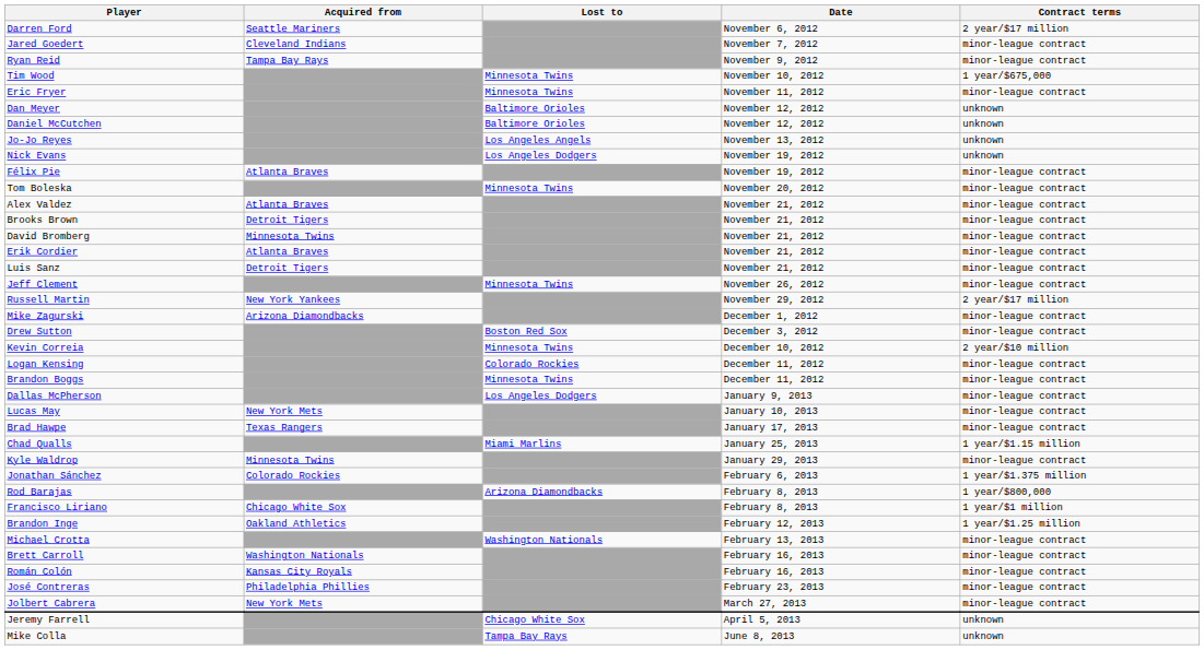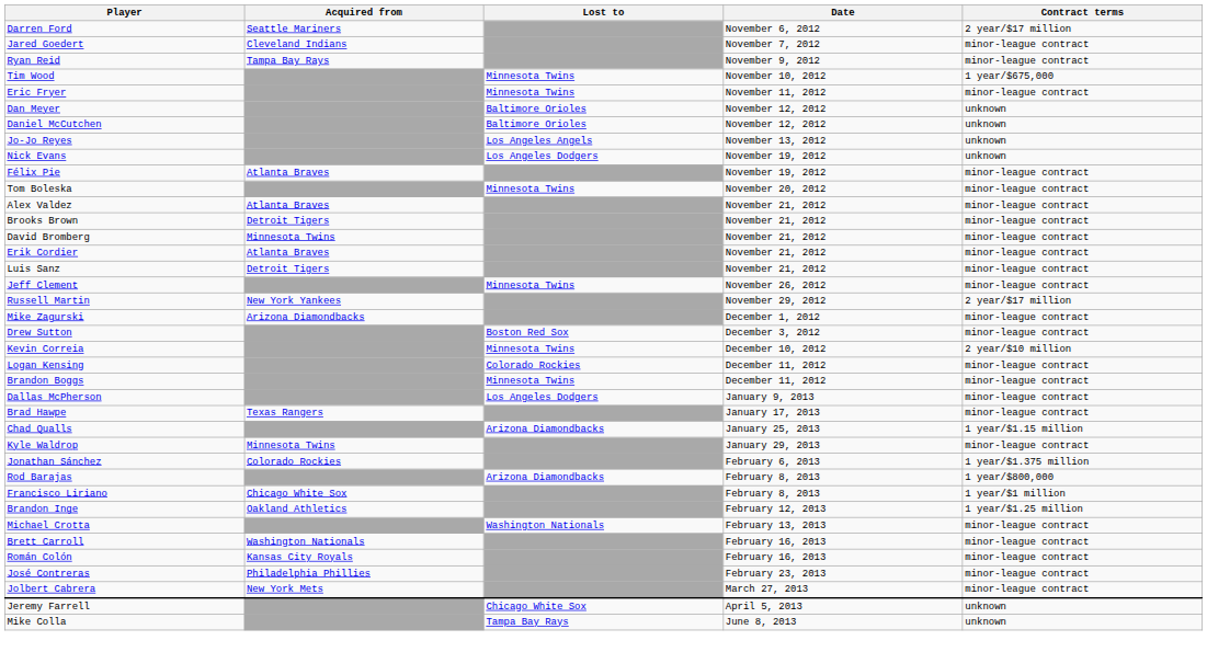 <table class="wikitable" style="width:100%;">
 <tr style="text-align:center; background:#ddd;">
 <th style="width:20%;">Player</th>
 <th style="width:20%;">Acquired from</th>
 <th style="width:20%;">Lost to</th>
 <th style="width:20%;">Date</th>
 <th style="width:20%;">Contract terms</th>
 </tr>
 <tr>
 <td><a href='#'>Darren Ford</a></td>
 <td><a href='#'>Seattle Mariners</a></td>
 <td style="background:darkgray;"></td>
 <td>November 6, 2012</td>
 <td>2 year/$17 million</td>
 </tr>
 <tr>
 <td><a href='#'>Jared Goedert</a></td>
 <td><a href='#'>Cleveland Indians</a></td>
 <td style="background:darkgray;"></td>
 <td>November 7, 2012</td>
 <td>minor-league contract</td>
 </tr>
 <tr>
 <td><a href='#'>Ryan Reid</a></td>
 <td><a href='#'>Tampa Bay Rays</a></td>
 <td style="background:darkgray;"></td>
 <td>November 9, 2012</td>
 <td>minor-league contract</td>
 </tr>
 <tr>
 <td><a href='#'>Tim Wood</a></td>
 <td style="background:darkgray;"></td>
 <td><a href='#'>Minnesota Twins</a></td>
 <td>November 10, 2012</td>
 <td>1 year/$675,000</td>
 </tr>
 <tr>
 <td><a href='#'>Eric Fryer</a></td>
 <td style="background:darkgray;"></td>
 <td><a href='#'>Minnesota Twins</a></td>
 <td>November 11, 2012</td>
 <td>minor-league contract</td>
 </tr>
 <tr>
 <td><a href='#'>Dan Meyer</a></td>
 <td style="background:darkgray;"></td>
 <td><a href='#'>Baltimore Orioles</a></td>
 <td>November 12, 2012</td>
 <td>unknown</td>
 </tr>
 <tr>
 <td><a href='#'>Daniel McCutchen</a></td>
 <td style="background:darkgray;"></td>
 <td><a href='#'>Baltimore Orioles</a></td>
 <td>November 12, 2012</td>
 <td>unknown</td>
 </tr>
 <tr>
 <td><a href='#'>Jo-Jo Reyes</a></td>
 <td style="background:darkgray;"></td>
 <td><a href='#'>Los Angeles Angels</a></td>
 <td>November 13, 2012</td>
 <td>unknown</td>
 </tr>
 <tr>
 <td><a href='#'>Nick Evans</a></td>
 <td style="background:darkgray;"></td>
 <td><a href='#'>Los Angeles Dodgers</a></td>
 <td>November 19, 2012</td>
 <td>unknown</td>
 </tr>
 <tr>
 <td><a href='#'>Félix Pie</a></td>
 <td><a href='#'>Atlanta Braves</a></td>
 <td style="background:darkgray;"></td>
 <td>November 19, 2012</td>
 <td>minor-league contract</td>
 </tr>
 <tr>
 <td>Tom Boleska</td>
 <td style="background:darkgray;"></td>
 <td><a href='#'>Minnesota Twins</a></td>
 <td>November 20, 2012</td>
 <td>minor-league contract</td>
 </tr>
 <tr>
 <td>Alex Valdez</td>
 <td><a href='#'>Atlanta Braves</a></td>
 <td style="background:darkgray;"></td>
 <td>November 21, 2012</td>
 <td>minor-league contract</td>
 </tr>
 <tr>
 <td>Brooks Brown</td>
 <td><a href='#'>Detroit Tigers</a></td>
 <td style="background:darkgray;"></td>
 <td>November 21, 2012</td>
 <td>minor-league contract</td>
 </tr>
 <tr>
 <td>David Bromberg</td>
 <td><a href='#'>Minnesota Twins</a></td>
 <td style="background:darkgray;"></td>
 <td>November 21, 2012</td>
 <td>minor-league contract</td>
 </tr>
 <tr>
 <td><a href='#'>Erik Cordier</a></td>
 <td><a href='#'>Atlanta Braves</a></td>
 <td style="background:darkgray;"></td>
 <td>November 21, 2012</td>
 <td>minor-league contract</td>
 </tr>
 <tr>
 <td>Luis Sanz</td>
 <td><a href='#'>Detroit Tigers</a></td>
 <td style="background:darkgray;"></td>
 <td>November 21, 2012</td>
 <td>minor-league contract</td>
 </tr>
 <tr>
 <td><a href='#'>Jeff Clement</a></td>
 <td style="background:darkgray;"></td>
 <td><a href='#'>Minnesota Twins</a></td>
 <td>November 26, 2012</td>
 <td>minor-league contract</td>
 </tr>
 <tr>
 <td><a href='#'>Russell Martin</a></td>
 <td><a href='#'>New York Yankees</a></td>
 <td style="background:darkgray;"></td>
 <td>November 29, 2012</td>
 <td>2 year/$17 million</td>
 </tr>
 <tr>
 <td><a href='#'>Mike Zagurski</a></td>
 <td><a href='#'>Arizona Diamondbacks</a></td>
 <td style="background:darkgray;"></td>
 <td>December 1, 2012</td>
 <td>minor-league contract</td>
 </tr>
 <tr>
 <td><a href='#'>Drew Sutton</a></td>
 <td style="background:darkgray;"></td>
 <td><a href='#'>Boston Red Sox</a></td>
 <td>December 3, 2012</td>
 <td>minor-league contract</td>
 </tr>
 <tr>
 <td><a href='#'>Kevin Correia</a></td>
 <td style="background:darkgray;"></td>
 <td><a href='#'>Minnesota Twins</a></td>
 <td>December 10, 2012</td>
 <td>2 year/$10 million</td>
 </tr>
 <tr>
 <td><a href='#'>Logan Kensing</a></td>
 <td style="background:darkgray;"></td>
 <td><a href='#'>Colorado Rockies</a></td>
 <td>December 11, 2012</td>
 <td>minor-league contract</td>
 </tr>
 <tr>
 <td><a href='#'>Brandon Boggs</a></td>
 <td style="background:darkgray;"></td>
 <td><a href='#'>Minnesota Twins</a></td>
 <td>December 11, 2012</td>
 <td>minor-league contract</td>
 </tr>
 <tr>
 <td><a href='#'>Dallas McPherson</a></td>
 <td style="background:darkgray;"></td>
 <td><a href='#'>Los Angeles Dodgers</a></td>
 <td>January 9, 2013</td>
 <td>minor-league contract</td>
 </tr>
 <tr>
-<td><a href='#'>Lucas May</a></td>
-<td><a href='#'>New York Mets</a></td>
-<td style="background:darkgray;"></td>
-<td>January 10, 2013</td>
-<td>minor-league contract</td>
-</tr>
-<tr>
 <td><a href='#'>Brad Hawpe</a></td>
 <td><a href='#'>Texas Rangers</a></td>
 <td style="background:darkgray;"></td>
 <td>January 17, 2013</td>
 <td>minor-league contract</td>
 </tr>
 <tr>
 <td><a href='#'>Chad Qualls</a></td>
 <td style="background:darkgray;"></td>
-<td><a href='#'>Miami Marlins</a></td>
+<td><a href='#'>Arizona Diamondbacks</a></td>
 <td>January 25, 2013</td>
 <td>1 year/$1.15 million</td>
 </tr>
 <tr>
 <td><a href='#'>Kyle Waldrop</a></td>
 <td><a href='#'>Minnesota Twins</a></td>
 <td style="background:darkgray;"></td>
 <td>January 29, 2013</td>
 <td>minor-league contract</td>
 </tr>
 <tr>
 <td><a href='#'>Jonathan Sánchez</a></td>
 <td><a href='#'>Colorado Rockies</a></td>
 <td style="background:darkgray;"></td>
 <td>February 6, 2013</td>
 <td>1 year/$1.375 million</td>
 </tr>
 <tr>
 <td><a href='#'>Rod Barajas</a></td>
 <td style="background:darkgray;"></td>
 <td><a href='#'>Arizona Diamondbacks</a></td>
 <td>February 8, 2013</td>
 <td>1 year/$800,000</td>
 </tr>
 <tr>
 <td><a href='#'>Francisco Liriano</a></td>
 <td><a href='#'>Chicago White Sox</a></td>
 <td style="background:darkgray;"></td>
 <td>February 8, 2013</td>
 <td>1 year/$1 million</td>
 </tr>
 <tr>
 <td><a href='#'>Brandon Inge</a></td>
 <td><a href='#'>Oakland Athletics</a></td>
 <td style="background:darkgray;"></td>
 <td>February 12, 2013</td>
 <td>1 year/$1.25 million</td>
 </tr>
 <tr>
 <td><a href='#'>Michael Crotta</a></td>
 <td style="background:darkgray;"></td>
 <td><a href='#'>Washington Nationals</a></td>
 <td>February 13, 2013</td>
 <td>minor-league contract</td>
 </tr>
 <tr>
 <td><a href='#'>Brett Carroll</a></td>
 <td><a href='#'>Washington Nationals</a></td>
 <td style="background:darkgray;"></td>
 <td>February 16, 2013</td>
 <td>minor-league contract</td>
 </tr>
 <tr>
 <td><a href='#'>Román Colón</a></td>
 <td><a href='#'>Kansas City Royals</a></td>
 <td style="background:darkgray;"></td>
 <td>February 16, 2013</td>
 <td>minor-league contract</td>
 </tr>
 <tr>
 <td><a href='#'>José Contreras</a></td>
 <td><a href='#'>Philadelphia Phillies</a></td>
 <td style="background:darkgray;"></td>
 <td>February 23, 2013</td>
 <td>minor-league contract</td>
 </tr>
 <tr>
 <td><a href='#'>Jolbert Cabrera</a></td>
 <td><a href='#'>New York Mets</a></td>
 <td style="background:darkgray;"></td>
 <td>March 27, 2013</td>
 <td>minor-league contract</td>
 </tr>
 <tr style="border-top:2px solid #000000;">
 <td>Jeremy Farrell</td>
 <td style="background:darkgray;"></td>
 <td><a href='#'>Chicago White Sox</a></td>
 <td>April 5, 2013</td>
 <td>unknown</td>
 </tr>
 <tr>
 <td>Mike Colla</td>
 <td style="background:darkgray;"></td>
 <td><a href='#'>Tampa Bay Rays</a></td>
 <td>June 8, 2013</td>
 <td>unknown</td>
 </tr>
 </table>
